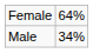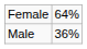 <table class="wikitable">
 <tr>
 <td>Female</td>
 <td>64%</td>
 </tr>
 <tr>
 <td>Male</td>
-<td>34%</td>
+<td>36%</td>
 </tr>
 </table>
